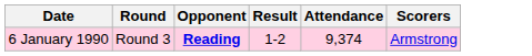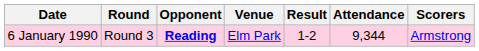 <table class="wikitable sortable" style="font-size:100%; text-align:center">
 <tr>
 <th>Date</th>
 <th>Round</th>
 <th>Opponent</th>
+<th>Venue</th>
 <th>Result</th>
 <th>Attendance</th>
 <th>Scorers</th>
 </tr>
 <tr style="background-color: #ffd0e3;">
 <td>6 January 1990</td>
 <td>Round 3</td>
 <td><strong><a href='#'>Reading</a></strong></td>
+<td><a href='#'>Elm Park</a></td>
 <td>1-2</td>
-<td>9,374</td>
+<td>9,344</td>
 <td><a href='#'>Armstrong</a></td>
 </tr>
 </table>
